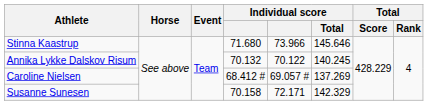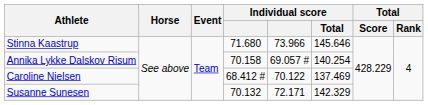 <table class=wikitable style="font-size:90%">
 <tr>
 <th rowspan="2">Athlete</th>
 <th rowspan="2">Horse</th>
 <th rowspan="2">Event</th>
 <th colspan="3">Individual score</th>
 <th colspan="2">Total</th>
 </tr>
 <tr>
 <th></th>
 <th></th>
 <th>Total</th>
 <th>Score</th>
 <th>Rank</th>
 </tr>
 <tr>
 <td><a href='#'>Stinna Kaastrup</a></td>
 <td rowspan=4><em>See above</em></td>
 <td rowspan=4><a href='#'>Team</a></td>
 <td align="center">71.680</td>
 <td align="center">73.966</td>
 <td align="center">145.646</td>
 <td align="center" rowspan="5">428.229</td>
 <td align="center" rowspan="5">4</td>
 </tr>
 <tr>
 <td><a href='#'>Annika Lykke Dalskov Risum</a></td>
-<td align="center">70.132</td>
-<td align="center">70.122</td>
-<td align="center">140.245</td>
+<td align="center">70.158</td>
+<td align="center">69.057 #</td>
+<td align="center">140.254</td>
 </tr>
 <tr>
 <td><a href='#'>Caroline Nielsen</a></td>
 <td align="center">68.412 #</td>
-<td align="center">69.057 #</td>
-<td align="center">137.269</td>
+<td align="center">70.122</td>
+<td align="center">137.469</td>
 </tr>
 <tr>
 <td><a href='#'>Susanne Sunesen</a></td>
-<td align="center">70.158</td>
+<td align="center">70.132</td>
 <td align="center">72.171</td>
 <td align="center">142.329</td>
 </tr>
 </table>
